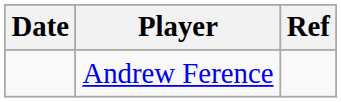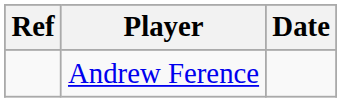 <table class="wikitable">
 <tr style="background:#ddd; text-align:center;">
+<th>Ref</th>
+<th>Player</th>
 <th>Date</th>
-<th>Player</th>
-<th>Ref</th>
 </tr>
 <tr>
 <td></td>
 <td><a href='#'>Andrew Ference</a></td>
 <td></td>
 </tr>
 </table>
